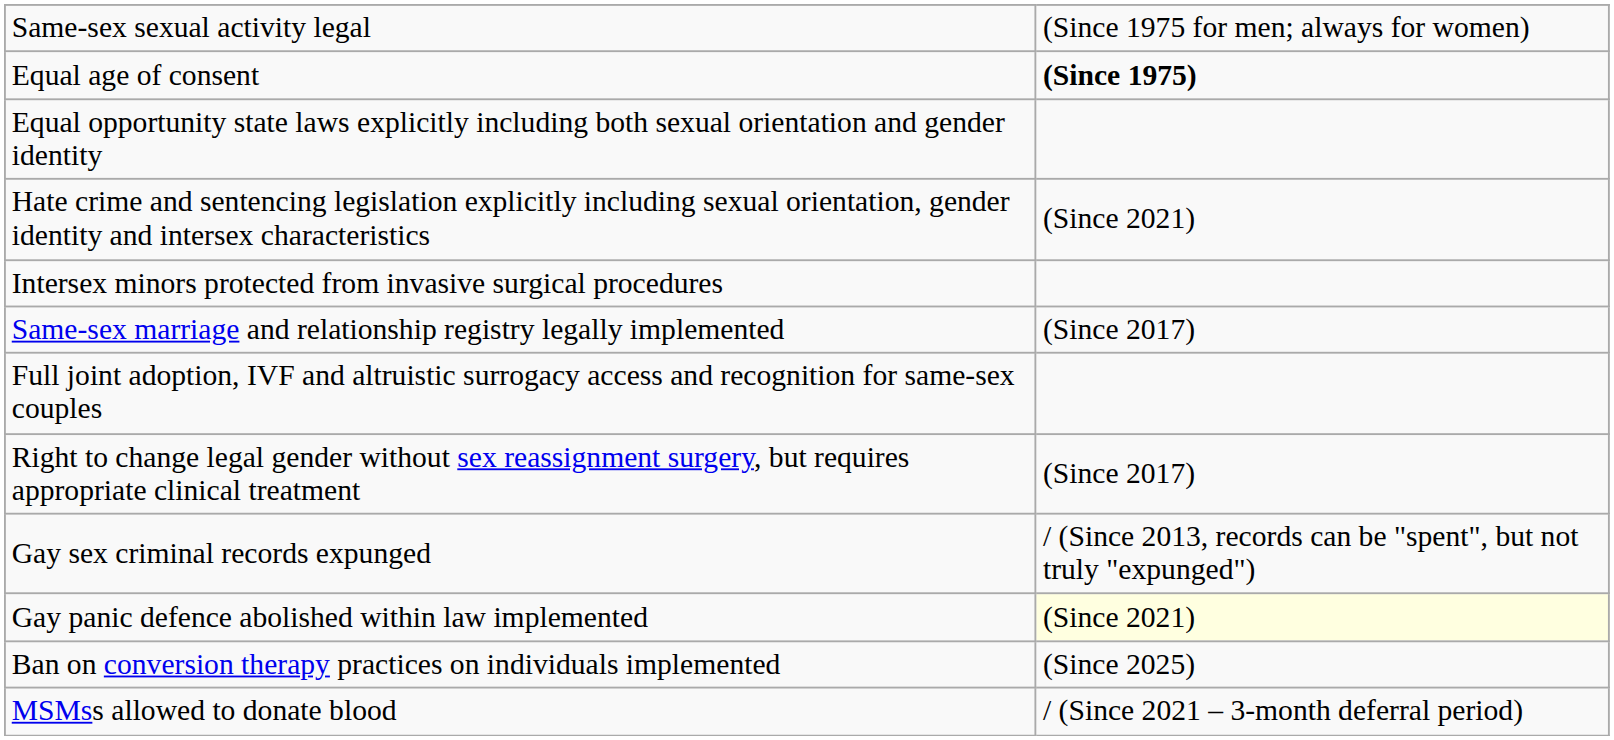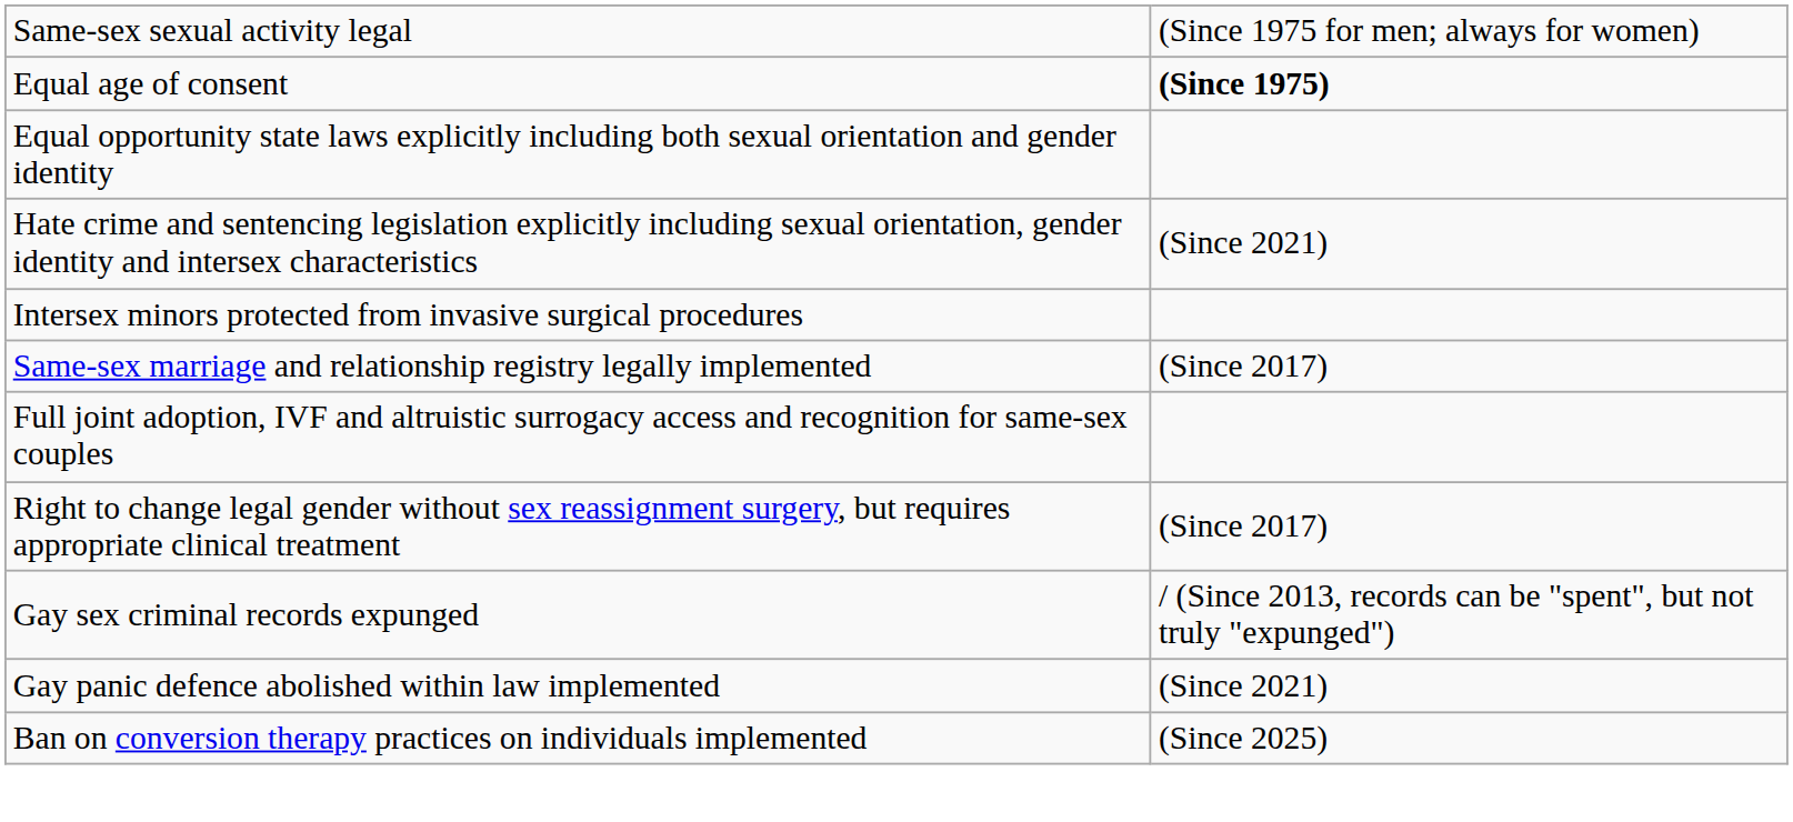 <table class="wikitable">
 <tr>
 <td>Same-sex sexual activity legal</td>
 <td> (Since 1975 for men; always for women)</td>
 </tr>
 <tr>
 <td>Equal age of consent</td>
 <td><strong> (Since 1975)</strong></td>
 </tr>
 <tr>
 <td>Equal opportunity state laws explicitly including both sexual orientation and gender identity</td>
 <td></td>
 </tr>
 <tr>
 <td>Hate crime and sentencing legislation explicitly including sexual orientation, gender identity and intersex characteristics</td>
 <td> (Since 2021)</td>
 </tr>
 <tr>
 <td>Intersex minors protected from invasive surgical procedures</td>
 <td></td>
 </tr>
 <tr>
 <td><a href='#'>Same-sex marriage</a> and relationship registry legally implemented</td>
 <td> (Since 2017)</td>
 </tr>
 <tr>
 <td>Full joint adoption, IVF and altruistic surrogacy access and recognition for same-sex couples</td>
 <td></td>
 </tr>
 <tr>
 <td>Right to change legal gender without <a href='#'>sex reassignment surgery</a>, but requires appropriate clinical treatment</td>
 <td> (Since 2017)</td>
 </tr>
 <tr>
 <td>Gay sex criminal records expunged</td>
 <td>/ (Since 2013, records can be "spent", but not truly "expunged")</td>
 </tr>
 <tr>
 <td>Gay panic defence abolished within law implemented</td>
-<td style="background: lightyellow;"> (Since 2021)</td>
+<td> (Since 2021)</td>
 </tr>
 <tr>
 <td>Ban on <a href='#'>conversion therapy</a> practices on individuals implemented</td>
 <td> (Since 2025)</td>
 </tr>
-<tr>
-<td><a href='#'>MSMs</a>s allowed to donate blood</td>
-<td>/ (Since 2021 – 3-month deferral period)</td>
-</tr>
 </table>
